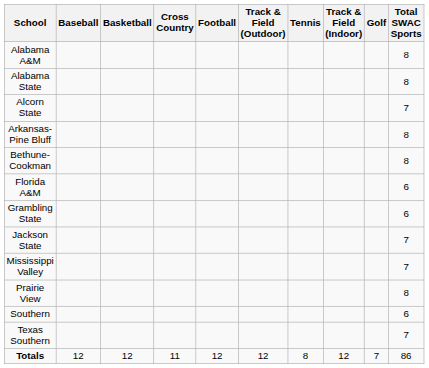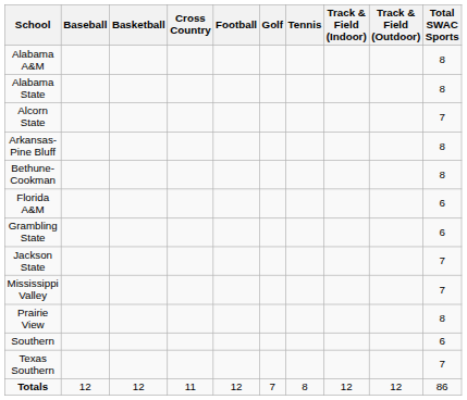 <table class="wikitable" style="text-align:center">
 <tr>
 <th>School</th>
 <th>Baseball</th>
 <th>Basketball</th>
 <th>Cross<br>Country</th>
 <th>Football</th>
-<th>Track & Field<br>(Outdoor)</th>
+<th>Golf</th>
 <th>Tennis</th>
 <th>Track & Field<br>(Indoor)</th>
-<th>Golf</th>
+<th>Track & Field<br>(Outdoor)</th>
 <th>Total SWAC<br>Sports</th>
 </tr>
 <tr>
 <td>Alabama A&M</td>
 <td></td>
 <td></td>
 <td></td>
 <td></td>
 <td></td>
 <td></td>
 <td></td>
 <td></td>
 <td>8</td>
 </tr>
 <tr>
 <td>Alabama State</td>
 <td></td>
 <td></td>
 <td></td>
 <td></td>
 <td></td>
 <td></td>
 <td></td>
 <td></td>
 <td>8</td>
 </tr>
 <tr>
 <td>Alcorn State</td>
 <td></td>
 <td></td>
 <td></td>
 <td></td>
 <td></td>
 <td></td>
 <td></td>
 <td></td>
 <td>7</td>
 </tr>
 <tr>
 <td>Arkansas-Pine Bluff</td>
 <td></td>
 <td></td>
 <td></td>
 <td></td>
 <td></td>
 <td></td>
 <td></td>
 <td></td>
 <td>8</td>
 </tr>
 <tr>
 <td>Bethune-Cookman</td>
 <td></td>
 <td></td>
 <td></td>
 <td></td>
 <td></td>
 <td></td>
 <td></td>
 <td></td>
 <td>8</td>
 </tr>
 <tr>
 <td>Florida A&M</td>
 <td></td>
 <td></td>
 <td></td>
 <td></td>
 <td></td>
 <td></td>
 <td></td>
 <td></td>
 <td>6</td>
 </tr>
 <tr>
 <td>Grambling State</td>
 <td></td>
 <td></td>
 <td></td>
 <td></td>
 <td></td>
 <td></td>
 <td></td>
 <td></td>
 <td>6</td>
 </tr>
 <tr>
 <td>Jackson State</td>
 <td></td>
 <td></td>
 <td></td>
 <td></td>
 <td></td>
 <td></td>
 <td></td>
 <td></td>
 <td>7</td>
 </tr>
 <tr>
 <td>Mississippi Valley</td>
 <td></td>
 <td></td>
 <td></td>
 <td></td>
 <td></td>
 <td></td>
 <td></td>
 <td></td>
 <td>7</td>
 </tr>
 <tr>
 <td>Prairie View</td>
 <td></td>
 <td></td>
 <td></td>
 <td></td>
 <td></td>
 <td></td>
 <td></td>
 <td></td>
 <td>8</td>
 </tr>
 <tr>
 <td>Southern</td>
 <td></td>
 <td></td>
 <td></td>
 <td></td>
 <td></td>
 <td></td>
 <td></td>
 <td></td>
 <td>6</td>
 </tr>
 <tr>
 <td>Texas Southern</td>
 <td></td>
 <td></td>
 <td></td>
 <td></td>
 <td></td>
 <td></td>
 <td></td>
 <td></td>
 <td>7</td>
 </tr>
 <tr>
 <td><strong>Totals</strong></td>
 <td>12</td>
 <td>12</td>
 <td>11</td>
 <td>12</td>
-<td>12</td>
+<td>7</td>
 <td>8</td>
 <td>12</td>
-<td>7</td>
+<td>12</td>
 <td>86</td>
 </tr>
 </table>
